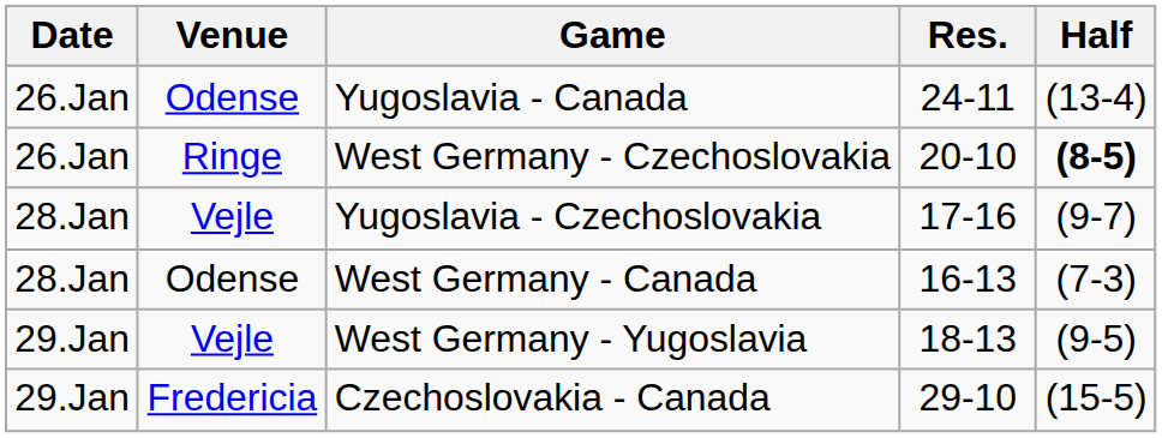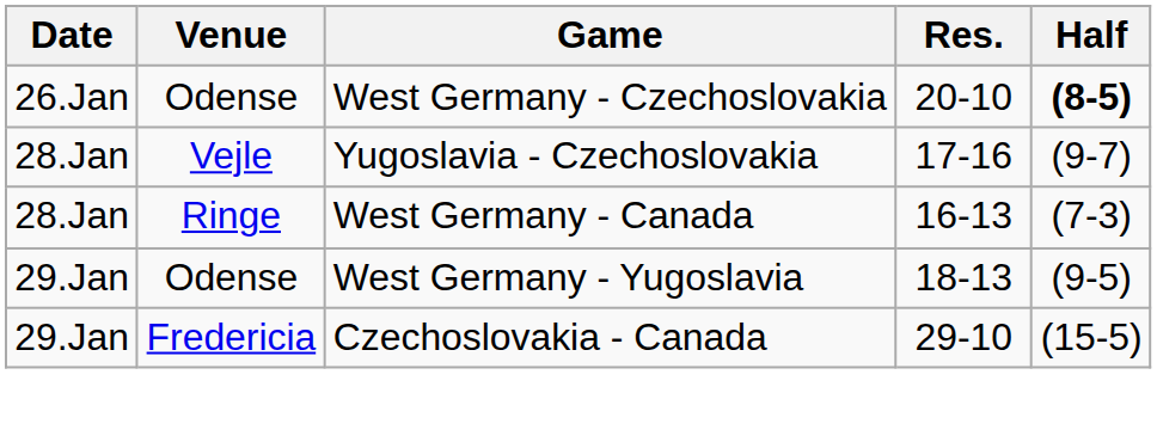 <table class="wikitable" style="text-align:center;">
 <tr>
 <th width="45px">Date</th>
 <th>Venue</th>
 <th>Game</th>
 <th width="50px">Res.</th>
 <th>Half</th>
 </tr>
 <tr>
 <td>26.Jan</td>
-<td><a href='#'>Odense</a></td>
-<td align="left">Yugoslavia - Canada</td>
-<td>24-11</td>
-<td>(13-4)</td>
-</tr>
-<tr>
-<td>26.Jan</td>
-<td><a href='#'>Ringe</a></td>
+<td>Odense</td>
 <td align="left">West Germany - Czechoslovakia</td>
 <td>20-10</td>
 <td><strong>(8-5)</strong></td>
 </tr>
 <tr>
 <td>28.Jan</td>
 <td><a href='#'>Vejle</a></td>
 <td align="left">Yugoslavia - Czechoslovakia</td>
 <td>17-16</td>
 <td>(9-7)</td>
 </tr>
 <tr>
 <td>28.Jan</td>
-<td>Odense</td>
+<td><a href='#'>Ringe</a></td>
 <td align="left">West Germany - Canada</td>
 <td>16-13</td>
 <td>(7-3)</td>
 </tr>
 <tr>
 <td>29.Jan</td>
-<td><a href='#'>Vejle</a></td>
+<td>Odense</td>
 <td align="left">West Germany - Yugoslavia</td>
 <td>18-13</td>
 <td>(9-5)</td>
 </tr>
 <tr>
 <td>29.Jan</td>
 <td><a href='#'>Fredericia</a></td>
 <td align="left">Czechoslovakia - Canada</td>
 <td>29-10</td>
 <td>(15-5)</td>
 </tr>
 </table>
